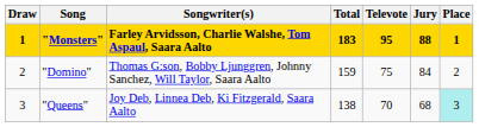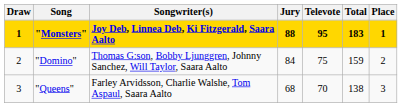 <table class="sortable wikitable" style="margin: 1em auto 1em auto; text-align:center">
 <tr>
 <th>Draw</th>
 <th>Song</th>
 <th>Songwriter(s)</th>
+<th>Jury</th>
+<th>Televote</th>
 <th>Total</th>
-<th>Televote</th>
-<th>Jury</th>
 <th>Place</th>
 </tr>
 <tr style="font-weight:bold; background:gold;">
 <td>1</td>
 <td align="left">"<a href='#'>Monsters</a>"</td>
-<td align="left">Farley Arvidsson, Charlie Walshe, <a href='#'>Tom Aspaul</a>, Saara Aalto</td>
+<td align="left"><a href='#'>Joy Deb</a>, <a href='#'>Linnea Deb</a>, <a href='#'>Ki Fitzgerald</a>, <a href='#'>Saara Aalto</a></td>
+<td>88</td>
+<td>95</td>
 <td>183</td>
-<td>95</td>
-<td>88</td>
 <td>1</td>
 </tr>
 <tr>
 <td>2</td>
 <td align="left">"<a href='#'>Domino</a>"</td>
 <td align="left"><a href='#'>Thomas G:son</a>, <a href='#'>Bobby Ljunggren</a>, Johnny Sanchez, <a href='#'>Will Taylor</a>, Saara Aalto</td>
+<td>84</td>
+<td>75</td>
 <td>159</td>
-<td>75</td>
-<td>84</td>
 <td>2</td>
 </tr>
 <tr>
 <td>3</td>
 <td align="left">"<a href='#'>Queens</a>"</td>
-<td align="left"><a href='#'>Joy Deb</a>, <a href='#'>Linnea Deb</a>, <a href='#'>Ki Fitzgerald</a>, <a href='#'>Saara Aalto</a></td>
+<td align="left">Farley Arvidsson, Charlie Walshe, <a href='#'>Tom Aspaul</a>, Saara Aalto</td>
+<td>68</td>
+<td>70</td>
 <td>138</td>
-<td>70</td>
-<td>68</td>
-<td style="background: paleturquoise;">3</td>
+<td>3</td>
 </tr>
 </table>
